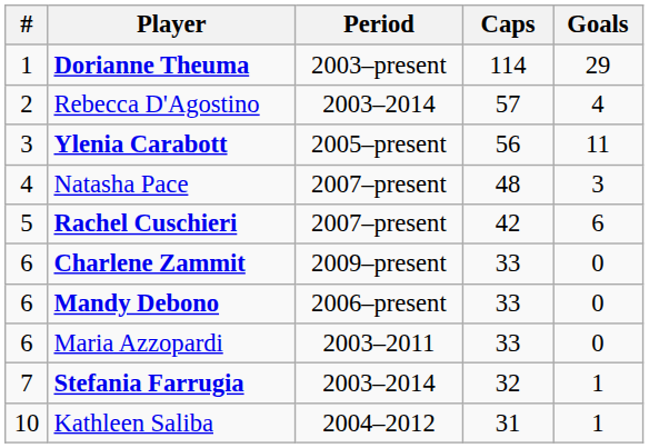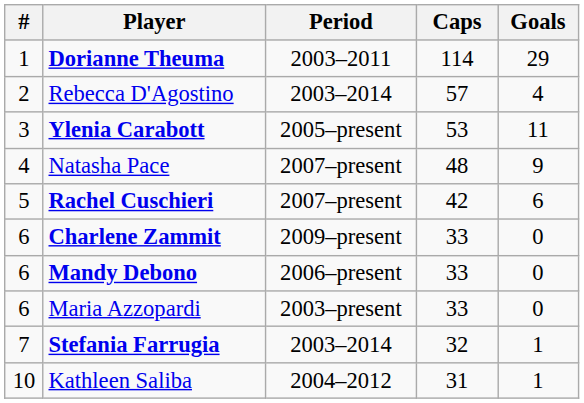 <table class="wikitable sortable" style="text-align:center;">
 <tr>
 <th width=20px>#</th>
 <th style="width:150px;">Player</th>
 <th style="width:100px;">Period</th>
 <th width=50px>Caps</th>
 <th width=50px>Goals</th>
 </tr>
 <tr>
 <td>1</td>
 <td style="text-align: left;"><strong><a href='#'>Dorianne Theuma</a></strong></td>
-<td>2003–present</td>
+<td>2003–2011</td>
 <td>114</td>
 <td>29</td>
 </tr>
 <tr>
 <td>2</td>
 <td style="text-align: left;"><a href='#'>Rebecca D'Agostino</a></td>
 <td>2003–2014</td>
 <td>57</td>
 <td>4</td>
 </tr>
 <tr>
 <td>3</td>
 <td style="text-align: left;"><strong><a href='#'>Ylenia Carabott</a></strong></td>
 <td>2005–present</td>
-<td>56</td>
+<td>53</td>
 <td>11</td>
 </tr>
 <tr>
 <td>4</td>
 <td style="text-align: left;"><a href='#'>Natasha Pace</a></td>
 <td>2007–present</td>
 <td>48</td>
-<td>3</td>
+<td>9</td>
 </tr>
 <tr>
 <td>5</td>
 <td style="text-align: left;"><strong><a href='#'>Rachel Cuschieri</a></strong></td>
 <td>2007–present</td>
 <td>42</td>
 <td>6</td>
 </tr>
 <tr>
 <td>6</td>
 <td style="text-align: left;"><strong><a href='#'>Charlene Zammit</a></strong></td>
 <td>2009–present</td>
 <td>33</td>
 <td>0</td>
 </tr>
 <tr>
 <td>6</td>
 <td style="text-align: left;"><strong><a href='#'>Mandy Debono</a></strong></td>
 <td>2006–present</td>
 <td>33</td>
 <td>0</td>
 </tr>
 <tr>
 <td>6</td>
 <td style="text-align: left;"><a href='#'>Maria Azzopardi</a></td>
-<td>2003–2011</td>
+<td>2003–present</td>
 <td>33</td>
 <td>0</td>
 </tr>
 <tr>
 <td>7</td>
 <td style="text-align: left;"><strong><a href='#'>Stefania Farrugia</a></strong></td>
 <td>2003–2014</td>
 <td>32</td>
 <td>1</td>
 </tr>
 <tr>
 <td>10</td>
 <td style="text-align: left;"><a href='#'>Kathleen Saliba</a></td>
 <td>2004–2012</td>
 <td>31</td>
 <td>1</td>
 </tr>
 </table>
